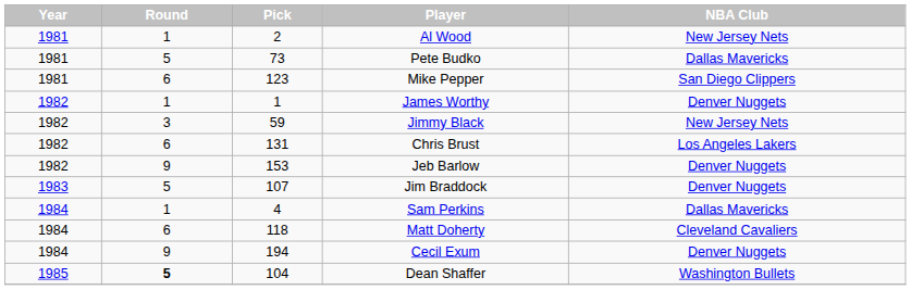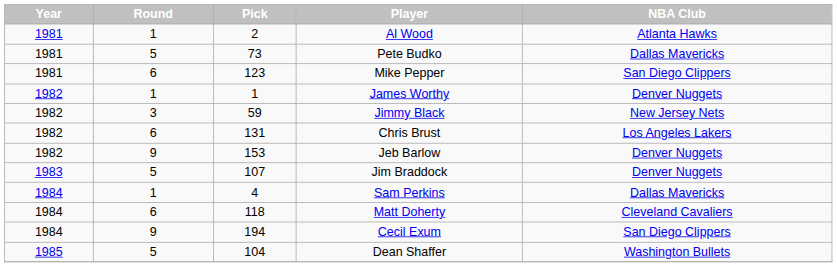 <table class="wikitable" width="84%">
 <tr align="center"  style="background:silver;color:#FFFFFF;">
 <td><strong>Year</strong></td>
 <td><strong>Round</strong></td>
 <td><strong>Pick</strong></td>
 <td><strong>Player</strong></td>
 <td><strong>NBA Club</strong></td>
 </tr>
 <tr align="center" bgcolor="">
 <td><a href='#'>1981</a></td>
 <td>1</td>
 <td>2</td>
 <td><a href='#'>Al Wood</a></td>
-<td><a href='#'>New Jersey Nets</a></td>
+<td><a href='#'>Atlanta Hawks</a></td>
 </tr>
 <tr align="center" bgcolor="">
 <td>1981</td>
 <td>5</td>
 <td>73</td>
 <td>Pete Budko</td>
 <td><a href='#'>Dallas Mavericks</a></td>
 </tr>
 <tr align="center" bgcolor="">
 <td>1981</td>
 <td>6</td>
 <td>123</td>
 <td>Mike Pepper</td>
 <td><a href='#'>San Diego Clippers</a></td>
 </tr>
 <tr align="center" bgcolor="">
 <td><a href='#'>1982</a></td>
 <td>1</td>
 <td>1</td>
 <td><a href='#'>James Worthy</a></td>
 <td><a href='#'>Denver Nuggets</a></td>
 </tr>
 <tr align="center" bgcolor="">
 <td>1982</td>
 <td>3</td>
 <td>59</td>
 <td><a href='#'>Jimmy Black</a></td>
 <td><a href='#'>New Jersey Nets</a></td>
 </tr>
 <tr align="center" bgcolor="">
 <td>1982</td>
 <td>6</td>
 <td>131</td>
 <td>Chris Brust</td>
 <td><a href='#'>Los Angeles Lakers</a></td>
 </tr>
 <tr align="center" bgcolor="">
 <td>1982</td>
 <td>9</td>
 <td>153</td>
 <td>Jeb Barlow</td>
 <td><a href='#'>Denver Nuggets</a></td>
 </tr>
 <tr align="center" bgcolor="">
 <td><a href='#'>1983</a></td>
 <td>5</td>
 <td>107</td>
 <td>Jim Braddock</td>
 <td><a href='#'>Denver Nuggets</a></td>
 </tr>
 <tr align="center" bgcolor="">
 <td><a href='#'>1984</a></td>
 <td>1</td>
 <td>4</td>
 <td><a href='#'>Sam Perkins</a></td>
 <td><a href='#'>Dallas Mavericks</a></td>
 </tr>
 <tr align="center" bgcolor="">
 <td>1984</td>
 <td>6</td>
 <td>118</td>
 <td><a href='#'>Matt Doherty</a></td>
 <td><a href='#'>Cleveland Cavaliers</a></td>
 </tr>
 <tr align="center" bgcolor="">
 <td>1984</td>
 <td>9</td>
 <td>194</td>
 <td><a href='#'>Cecil Exum</a></td>
-<td><a href='#'>Denver Nuggets</a></td>
+<td><a href='#'>San Diego Clippers</a></td>
 </tr>
 <tr align="center" bgcolor="">
 <td><a href='#'>1985</a></td>
-<td><strong>5</strong></td>
+<td>5</td>
 <td>104</td>
 <td>Dean Shaffer</td>
 <td><a href='#'>Washington Bullets</a></td>
 </tr>
 <tr align="center" bgcolor="">
 </tr>
 </table>
